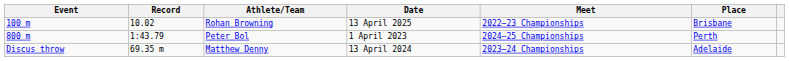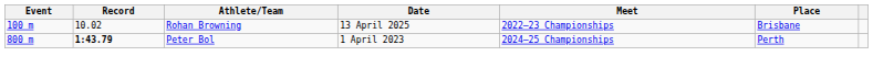 <table class="wikitable" style="font-size:95%; width: 95%;">
 <tr>
 <th>Event</th>
 <th>Record</th>
 <th>Athlete/Team</th>
 <th>Date</th>
 <th>Meet</th>
 <th>Place</th>
 <th></th>
 </tr>
 <tr>
 <td><a href='#'>100 m</a></td>
 <td>10.02 </td>
 <td><a href='#'>Rohan Browning</a></td>
 <td>13 April 2025</td>
 <td><a href='#'>2022–23 Championships</a></td>
 <td><a href='#'>Brisbane</a></td>
 <td></td>
 </tr>
 <tr>
 <td><a href='#'>800 m</a></td>
-<td>1:43.79 </td>
+<td><strong>1:43.79 </strong></td>
 <td><a href='#'>Peter Bol</a></td>
 <td>1 April 2023</td>
 <td><a href='#'>2024–25 Championships</a></td>
 <td><a href='#'>Perth</a></td>
 <td></td>
 </tr>
-<tr>
-<td><a href='#'>Discus throw</a></td>
-<td>69.35 m </td>
-<td><a href='#'>Matthew Denny</a></td>
-<td>13 April 2024</td>
-<td><a href='#'>2023–24 Championships</a></td>
-<td><a href='#'>Adelaide</a></td>
-<td></td>
-</tr>
 </table>
